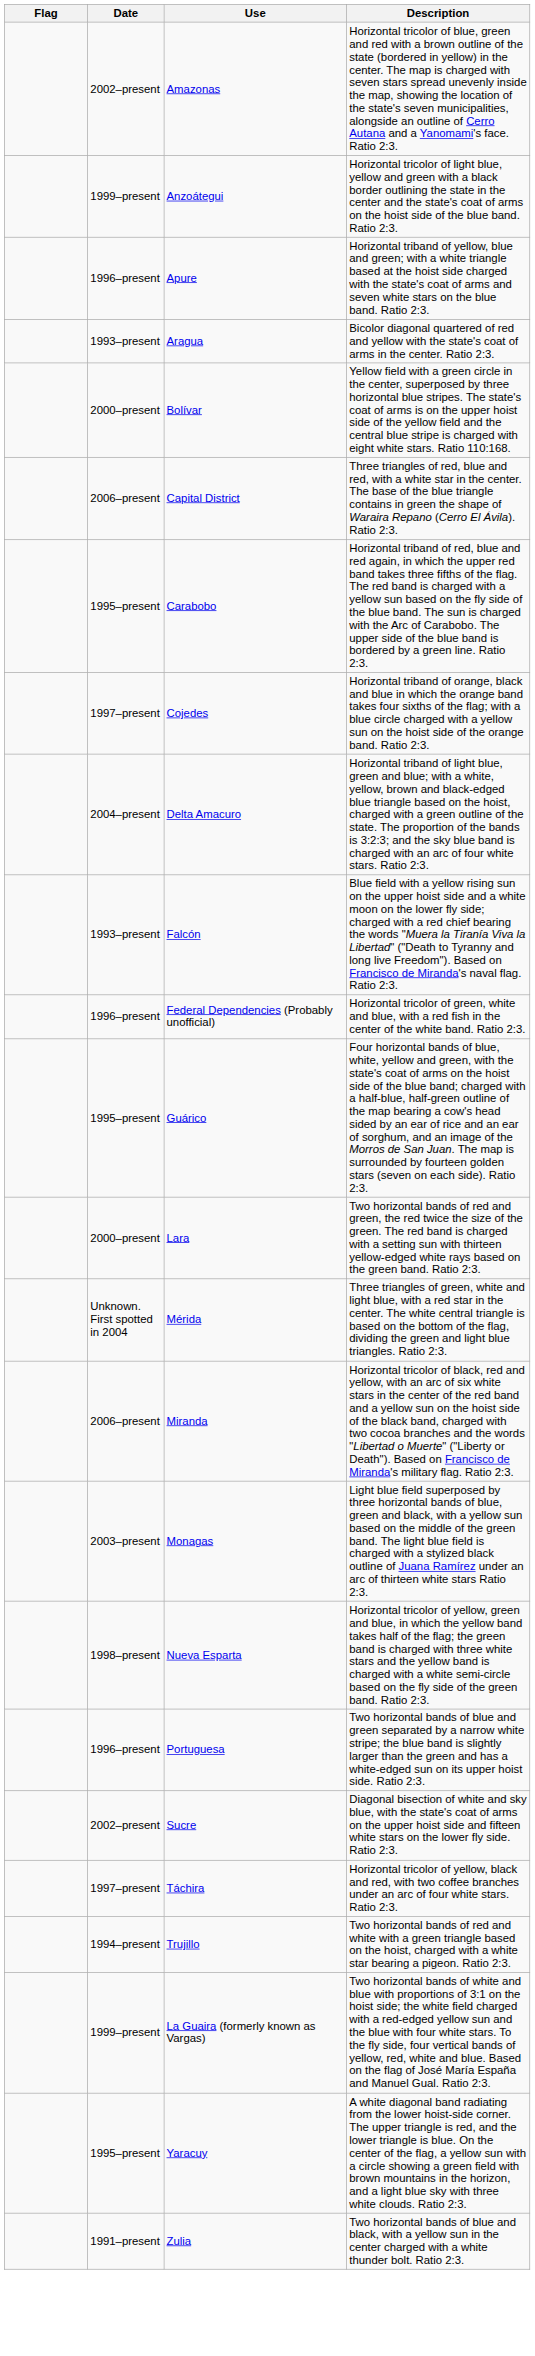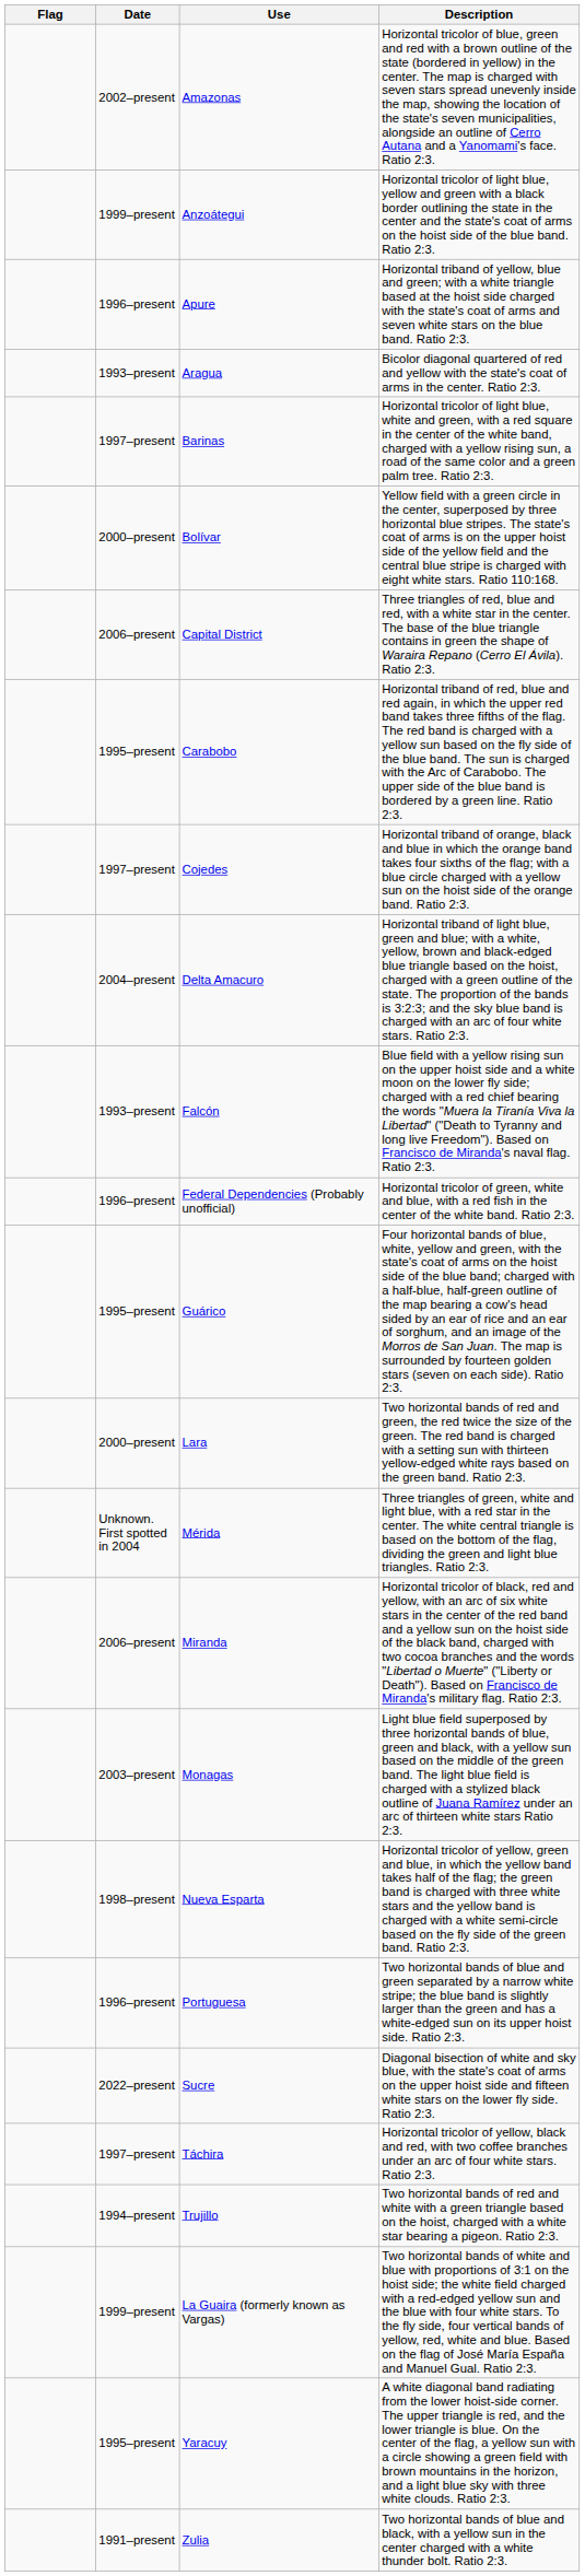 <table class="wikitable">
 <tr>
 <th style="width:110px;">Flag</th>
 <th style="width:100px;">Date</th>
 <th style="width:250px;">Use</th>
 <th style="width:250px;">Description</th>
 </tr>
 <tr>
 <td></td>
 <td>2002–present</td>
 <td><a href='#'>Amazonas</a></td>
 <td>Horizontal tricolor of blue, green and red with a brown outline of the state (bordered in yellow) in the center. The map is charged with seven stars spread unevenly inside the map, showing the location of the state's seven municipalities, alongside an outline of <a href='#'>Cerro Autana</a> and a <a href='#'>Yanomami</a>'s face. Ratio 2:3.</td>
 </tr>
 <tr>
 <td></td>
 <td>1999–present</td>
 <td><a href='#'>Anzoátegui</a></td>
 <td>Horizontal tricolor of light blue, yellow and green with a black border outlining the state in the center and the state's coat of arms on the hoist side of the blue band. Ratio 2:3.</td>
 </tr>
 <tr>
 <td></td>
 <td>1996–present</td>
 <td><a href='#'>Apure</a></td>
 <td>Horizontal triband of yellow, blue and green; with a white triangle based at the hoist side charged with the state's coat of arms and seven white stars on the blue band. Ratio 2:3.</td>
 </tr>
 <tr>
 <td></td>
 <td>1993–present</td>
 <td><a href='#'>Aragua</a></td>
 <td>Bicolor diagonal quartered of red and yellow with the state's coat of arms in the center. Ratio 2:3.</td>
+</tr>
+<tr>
+<td></td>
+<td>1997–present</td>
+<td><a href='#'>Barinas</a></td>
+<td>Horizontal tricolor of light blue, white and green, with a red square in the center of the white band, charged with a yellow rising sun, a road of the same color and a green palm tree. Ratio 2:3.</td>
 </tr>
 <tr>
 <td></td>
 <td>2000–present</td>
 <td><a href='#'>Bolívar</a></td>
 <td>Yellow field with a green circle in the center, superposed by three horizontal blue stripes. The state's coat of arms is on the upper hoist side of the yellow field and the central blue stripe is charged with eight white stars. Ratio 110:168.</td>
 </tr>
 <tr>
 <td></td>
 <td>2006–present</td>
 <td><a href='#'>Capital District</a> </td>
 <td>Three triangles of red, blue and red, with a white star in the center. The base of the blue triangle contains in green the shape of <em>Waraira Repano</em> (<em>Cerro El Ávila</em>). Ratio 2:3.</td>
 </tr>
 <tr>
 <td></td>
 <td>1995–present</td>
 <td><a href='#'>Carabobo</a></td>
 <td>Horizontal triband of red, blue and red again, in which the upper red band takes three fifths of the flag. The red band is charged with a yellow sun based on the fly side of the blue band. The sun is charged with the Arc of Carabobo. The upper side of the blue band is bordered by a green line.  Ratio 2:3.</td>
 </tr>
 <tr>
 <td></td>
 <td>1997–present</td>
 <td><a href='#'>Cojedes</a></td>
 <td>Horizontal triband of orange, black and blue in which the orange band takes four sixths of the flag; with a blue circle charged with a yellow sun on the hoist side of the orange band. Ratio 2:3.</td>
 </tr>
 <tr>
 <td></td>
 <td>2004–present</td>
 <td><a href='#'>Delta Amacuro</a></td>
 <td>Horizontal triband of light blue, green and blue; with a white, yellow, brown and black-edged blue triangle based on the hoist, charged with a green outline of the state. The proportion of the bands is 3:2:3; and the sky blue band is charged with an arc of four white stars.  Ratio 2:3.</td>
 </tr>
 <tr>
 <td></td>
 <td>1993–present</td>
 <td><a href='#'>Falcón</a></td>
 <td>Blue field with a yellow rising sun on the upper hoist side and a white moon on the lower fly side; charged with a red chief bearing the words "<em>Muera la Tiranía Viva la Libertad</em>" ("Death to Tyranny and long live Freedom"). Based on <a href='#'>Francisco de Miranda</a>'s naval flag. Ratio 2:3.</td>
 </tr>
 <tr>
 <td></td>
 <td>1996–present</td>
 <td><a href='#'>Federal Dependencies</a> (Probably unofficial)</td>
 <td>Horizontal tricolor of green, white and blue, with a red fish in the center of the white band. Ratio 2:3.</td>
 </tr>
 <tr>
 <td></td>
 <td>1995–present</td>
 <td><a href='#'>Guárico</a></td>
 <td>Four horizontal bands of blue, white, yellow and green, with the state's coat of arms on the hoist side of the blue band; charged with a half-blue, half-green outline of the map bearing a cow's head sided by an ear of rice and an ear of sorghum, and an image of the <em>Morros de San Juan</em>. The map is surrounded by fourteen golden stars (seven on each side). Ratio 2:3.</td>
 </tr>
 <tr>
 <td></td>
 <td>2000–present</td>
 <td><a href='#'>Lara</a></td>
 <td>Two horizontal bands of red and green, the red twice the size of the green. The red band is charged with a setting sun with thirteen yellow-edged white rays based on the green band. Ratio 2:3.</td>
 </tr>
 <tr>
 <td></td>
 <td>Unknown. First spotted in 2004</td>
 <td><a href='#'>Mérida</a></td>
 <td>Three triangles of green, white and light blue, with a red star in the center. The white central triangle is based on the bottom of the flag, dividing the green and light blue triangles. Ratio 2:3.</td>
 </tr>
 <tr>
 <td></td>
 <td>2006–present</td>
 <td><a href='#'>Miranda</a></td>
 <td>Horizontal tricolor of black, red and yellow, with an arc of six white stars in the center of the red band and a yellow sun on the hoist side of the black band, charged with two cocoa branches and the words "<em>Libertad o Muerte</em>" ("Liberty or Death"). Based on <a href='#'>Francisco de Miranda</a>'s military flag.  Ratio 2:3.</td>
 </tr>
 <tr>
 <td></td>
 <td>2003–present</td>
 <td><a href='#'>Monagas</a></td>
 <td>Light blue field superposed by three horizontal bands of blue, green and black, with a yellow sun based on the middle of the green band. The light blue field is charged with a stylized black outline of <a href='#'>Juana Ramírez</a> under an arc of thirteen white stars Ratio 2:3.</td>
 </tr>
 <tr>
 <td></td>
 <td>1998–present</td>
 <td><a href='#'>Nueva Esparta</a></td>
 <td>Horizontal tricolor of yellow, green and blue, in which the yellow band takes half of the flag; the green band is charged with three white stars and the yellow band is charged with a white semi-circle based on the fly side of the green band. Ratio 2:3.</td>
 </tr>
 <tr>
 <td></td>
 <td>1996–present</td>
 <td><a href='#'>Portuguesa</a></td>
 <td>Two horizontal bands of blue and green separated by a narrow white stripe; the blue band is slightly larger than the green and has a white-edged sun on its upper hoist side. Ratio 2:3.</td>
 </tr>
 <tr>
 <td></td>
-<td>2002–present</td>
+<td>2022–present</td>
 <td><a href='#'>Sucre</a></td>
 <td>Diagonal bisection of white and sky blue, with the state's coat of arms on the upper hoist side and fifteen white stars on the lower fly side. Ratio 2:3.</td>
 </tr>
 <tr>
 <td></td>
 <td>1997–present</td>
 <td><a href='#'>Táchira</a></td>
 <td>Horizontal tricolor of yellow, black and red, with two coffee branches under an arc of four white stars. Ratio 2:3.</td>
 </tr>
 <tr>
 <td></td>
 <td>1994–present</td>
 <td><a href='#'>Trujillo</a></td>
 <td>Two horizontal bands of red and white with a green triangle based on the hoist, charged with a white star bearing a pigeon. Ratio 2:3.</td>
 </tr>
 <tr>
 <td></td>
 <td>1999–present</td>
 <td><a href='#'>La Guaira</a> (formerly known as Vargas)</td>
 <td>Two horizontal bands of white and blue with proportions of 3:1 on the hoist side; the white field charged with a red-edged yellow sun and the blue with four white stars. To the fly side, four vertical bands of yellow, red, white and blue. Based on the flag of José María España and Manuel Gual. Ratio 2:3.</td>
 </tr>
 <tr>
 <td></td>
 <td>1995–present</td>
 <td><a href='#'>Yaracuy</a></td>
 <td>A white diagonal band radiating from the lower hoist-side corner. The upper triangle is red, and the lower triangle is blue. On the center of the flag, a yellow sun with a circle showing a green field with brown mountains in the horizon, and a light blue sky with three white clouds. Ratio 2:3.</td>
 </tr>
 <tr>
 <td></td>
 <td>1991–present</td>
 <td><a href='#'>Zulia</a></td>
 <td>Two horizontal bands of blue and black, with a yellow sun in the center charged with a white thunder bolt. Ratio 2:3.</td>
 </tr>
 </table>
